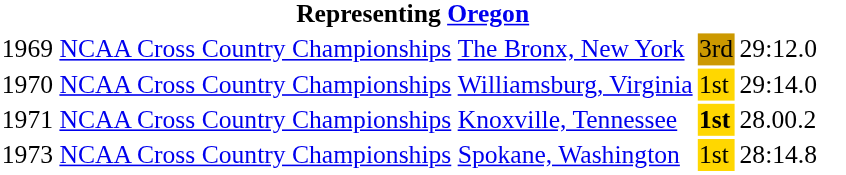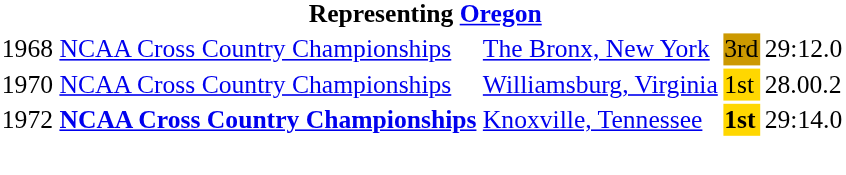 <table>
 <tr>
 <th colspan=6>Representing <a href='#'>Oregon</a></th>
 </tr>
 <tr>
-<td>1969</td>
+<td>1968</td>
 <td><a href='#'>NCAA Cross Country Championships</a></td>
 <td><a href='#'>The Bronx, New York</a></td>
 <td bgcolor=cc9900>3rd</td>
 <td>29:12.0</td>
 <td></td>
 </tr>
 <tr>
 <td>1970</td>
 <td><a href='#'>NCAA Cross Country Championships</a></td>
 <td><a href='#'>Williamsburg, Virginia</a></td>
 <td bgcolor=gold>1st</td>
-<td>29:14.0</td>
-<td></td>
-</tr>
-<tr>
-<td>1971</td>
-<td><a href='#'>NCAA Cross Country Championships</a></td>
-<td><a href='#'>Knoxville, Tennessee</a></td>
-<td bgcolor=gold><strong>1st</strong></td>
 <td>28.00.2</td>
 <td></td>
 </tr>
 <tr>
-<td>1973</td>
-<td><a href='#'>NCAA Cross Country Championships</a></td>
-<td><a href='#'>Spokane, Washington</a></td>
-<td bgcolor=gold>1st</td>
-<td>28:14.8</td>
+<td>1972</td>
+<td><strong><a href='#'>NCAA Cross Country Championships</a></strong></td>
+<td><a href='#'>Knoxville, Tennessee</a></td>
+<td bgcolor=gold><strong>1st</strong></td>
+<td>29:14.0</td>
 <td></td>
 </tr>
 </table>
